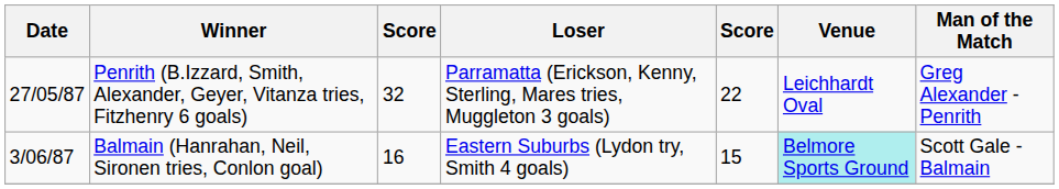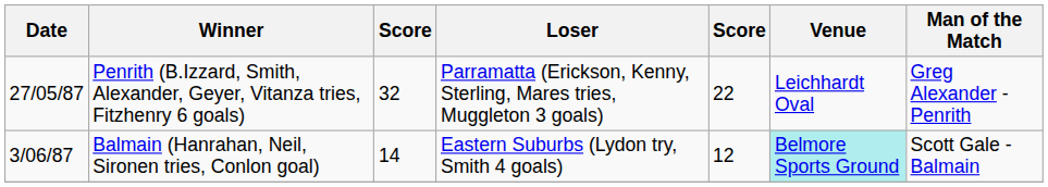 <table class="wikitable">
 <tr>
 <th>Date</th>
 <th>Winner</th>
 <th>Score</th>
 <th>Loser</th>
 <th>Score</th>
 <th>Venue</th>
 <th>Man of the Match</th>
 </tr>
 <tr>
 <td>27/05/87</td>
 <td> <a href='#'>Penrith</a> (B.Izzard, Smith, Alexander, Geyer, Vitanza tries, Fitzhenry 6 goals)</td>
 <td>32</td>
 <td> <a href='#'>Parramatta</a> (Erickson, Kenny, Sterling, Mares tries, Muggleton 3 goals)</td>
 <td>22</td>
 <td><a href='#'>Leichhardt Oval</a></td>
 <td><a href='#'>Greg Alexander</a> - <a href='#'>Penrith</a></td>
 </tr>
 <tr>
 <td>3/06/87</td>
 <td> <a href='#'>Balmain</a> (Hanrahan, Neil, Sironen tries, Conlon goal)</td>
-<td>16</td>
+<td>14</td>
 <td> <a href='#'>Eastern Suburbs</a> (Lydon try, Smith 4 goals)</td>
-<td>15</td>
+<td>12</td>
 <td style="background: paleturquoise;"><a href='#'>Belmore Sports Ground</a></td>
 <td>Scott Gale - <a href='#'>Balmain</a></td>
 </tr>
 <tr>
 </tr>
 </table>
